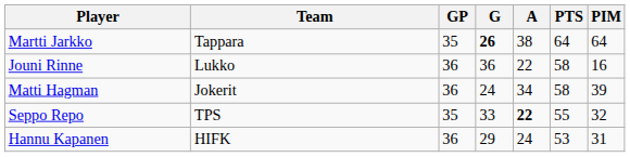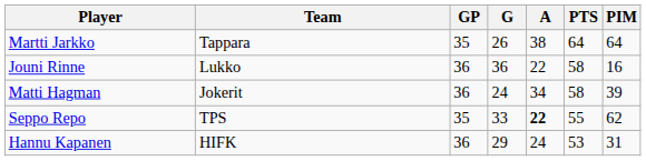 <table class="wikitable">
 <tr>
 <th bgcolor="#DDDDFF" width="30%">Player</th>
 <th bgcolor="#DDDDFF" width="40%">Team</th>
 <th bgcolor="#DDDDFF" width="6%">GP</th>
 <th bgcolor="#DDDDFF" width="6%">G</th>
 <th bgcolor="#DDDDFF" width="6%">A</th>
 <th bgcolor="#DDDDFF" width="6%">PTS</th>
 <th bgcolor="#DDDDFF" width="6%">PIM</th>
 </tr>
 <tr>
 <td><a href='#'>Martti Jarkko</a></td>
 <td>Tappara</td>
 <td>35</td>
-<td><strong>26</strong></td>
+<td>26</td>
 <td>38</td>
 <td>64</td>
 <td>64</td>
 </tr>
 <tr>
 <td><a href='#'>Jouni Rinne</a></td>
 <td>Lukko</td>
 <td>36</td>
 <td>36</td>
 <td>22</td>
 <td>58</td>
 <td>16</td>
 </tr>
 <tr>
 <td><a href='#'>Matti Hagman</a></td>
 <td>Jokerit</td>
 <td>36</td>
 <td>24</td>
 <td>34</td>
 <td>58</td>
 <td>39</td>
 </tr>
 <tr>
 <td><a href='#'>Seppo Repo</a></td>
 <td>TPS</td>
 <td>35</td>
 <td>33</td>
 <td><strong>22</strong></td>
 <td>55</td>
-<td>32</td>
+<td>62</td>
 </tr>
 <tr>
 <td><a href='#'>Hannu Kapanen</a></td>
 <td>HIFK</td>
 <td>36</td>
 <td>29</td>
 <td>24</td>
 <td>53</td>
 <td>31</td>
 </tr>
 </table>
